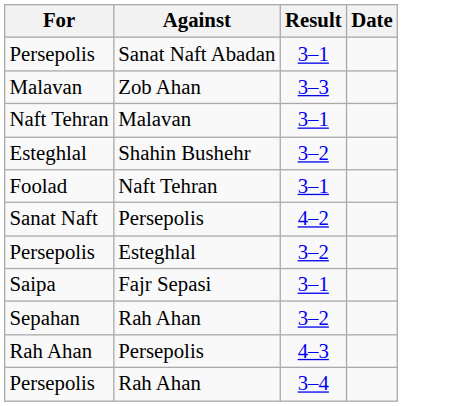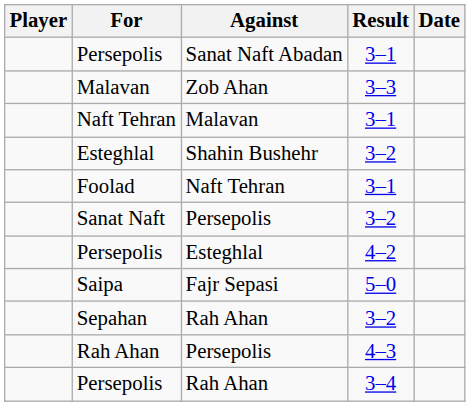 <table class="wikitable sortable">
 <tr>
+<th>Player</th>
 <th>For</th>
 <th>Against</th>
 <th align=center>Result</th>
 <th>Date</th>
 </tr>
 <tr>
+<td> </td>
 <td>Persepolis</td>
 <td>Sanat Naft Abadan</td>
 <td align="center"><a href='#'>3–1</a></td>
 <td></td>
 </tr>
 <tr>
+<td> </td>
 <td>Malavan</td>
 <td>Zob Ahan</td>
 <td align="center"><a href='#'>3–3</a></td>
 <td></td>
 </tr>
 <tr>
+<td> </td>
 <td>Naft Tehran</td>
 <td>Malavan</td>
 <td align="center"><a href='#'>3–1</a></td>
 <td></td>
 </tr>
 <tr>
+<td> </td>
 <td>Esteghlal</td>
 <td>Shahin Bushehr</td>
 <td align="center"><a href='#'>3–2</a></td>
 <td></td>
 </tr>
 <tr>
+<td> </td>
 <td>Foolad</td>
 <td>Naft Tehran</td>
 <td align="center"><a href='#'>3–1</a></td>
 <td></td>
 </tr>
 <tr>
+<td> </td>
 <td>Sanat Naft</td>
 <td>Persepolis</td>
+<td align="center"><a href='#'>3–2</a></td>
+<td></td>
+</tr>
+<tr>
+<td> </td>
+<td>Persepolis</td>
+<td>Esteghlal</td>
 <td align="center"><a href='#'>4–2</a></td>
 <td></td>
 </tr>
 <tr>
-<td>Persepolis</td>
-<td>Esteghlal</td>
-<td align="center"><a href='#'>3–2</a></td>
+<td> </td>
+<td>Saipa</td>
+<td>Fajr Sepasi</td>
+<td align="center"><a href='#'>5–0</a></td>
 <td></td>
 </tr>
 <tr>
-<td>Saipa</td>
-<td>Fajr Sepasi</td>
-<td align="center"><a href='#'>3–1</a></td>
-<td></td>
-</tr>
-<tr>
+<td> </td>
 <td>Sepahan</td>
 <td>Rah Ahan</td>
 <td align="center"><a href='#'>3–2</a></td>
 <td></td>
 </tr>
 <tr>
+<td> </td>
 <td>Rah Ahan</td>
 <td>Persepolis</td>
 <td align="center"><a href='#'>4–3</a></td>
 <td></td>
 </tr>
 <tr>
+<td> </td>
 <td>Persepolis</td>
 <td>Rah Ahan</td>
 <td align="center"><a href='#'>3–4</a></td>
 <td></td>
 </tr>
 </table>
